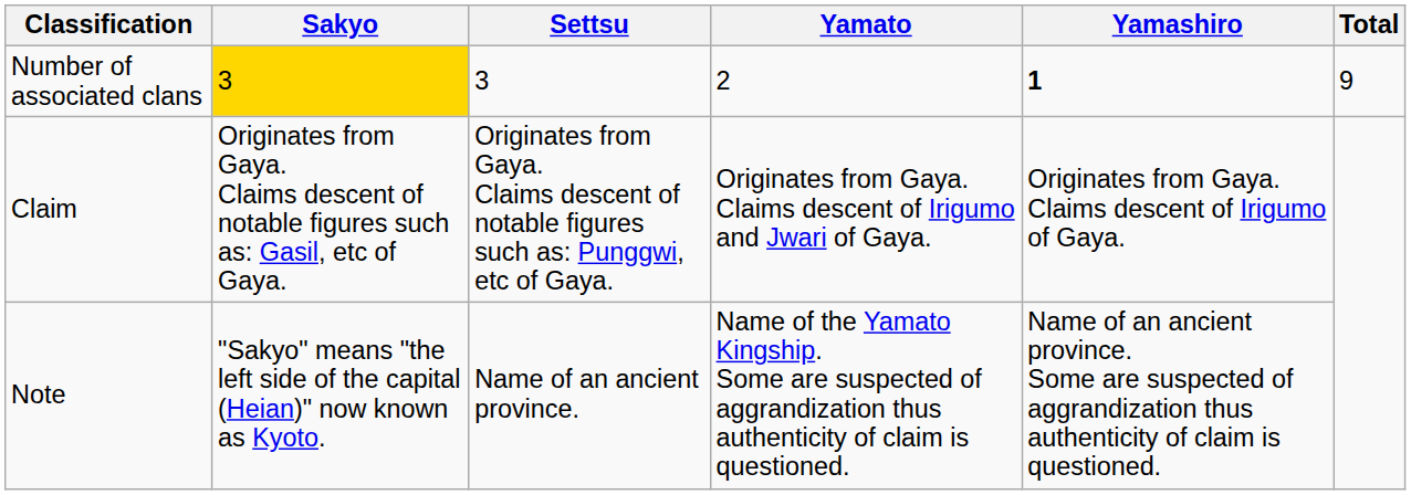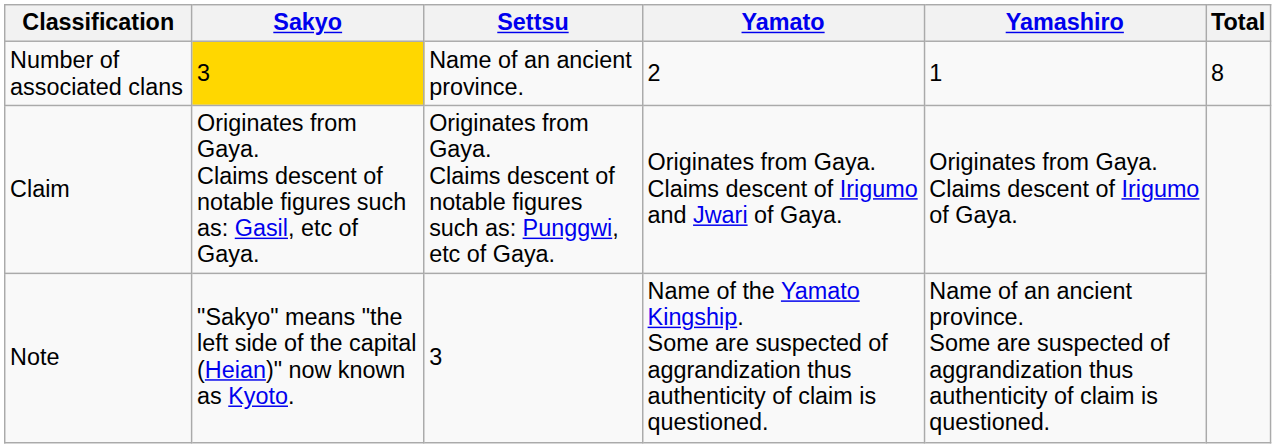 <table class="wikitable">
 <tr>
 <th>Classification</th>
 <th><a href='#'>Sakyo</a></th>
 <th><a href='#'>Settsu</a></th>
 <th><a href='#'>Yamato</a></th>
 <th><a href='#'>Yamashiro</a></th>
 <th>Total</th>
 </tr>
 <tr>
 <td>Number of associated clans</td>
 <td style="background: gold;">3</td>
-<td>3</td>
+<td>Name of an ancient province.</td>
 <td>2</td>
-<td><strong>1</strong></td>
-<td>9</td>
+<td>1</td>
+<td>8</td>
 </tr>
 <tr>
 <td>Claim</td>
 <td>Originates from Gaya.<br>Claims descent of notable figures such as: <a href='#'>Gasil</a>, etc of Gaya.</td>
 <td>Originates from Gaya.<br>Claims descent of notable figures such as: <a href='#'>Punggwi</a>, etc of Gaya.</td>
 <td>Originates from Gaya.<br>Claims descent of <a href='#'>Irigumo</a> and <a href='#'>Jwari</a> of Gaya.</td>
 <td>Originates from Gaya.<br>Claims descent of <a href='#'>Irigumo</a> of Gaya.</td>
 <td rowspan="2"></td>
 </tr>
 <tr>
 <td>Note</td>
 <td>"Sakyo" means "the left side of the capital (<a href='#'>Heian</a>)" now known as <a href='#'>Kyoto</a>.</td>
-<td>Name of an ancient province.</td>
+<td>3</td>
 <td>Name of the <a href='#'>Yamato Kingship</a>.<br>Some are suspected of aggrandization thus authenticity of claim is questioned.</td>
 <td>Name of an ancient province.<br>Some are suspected of aggrandization thus authenticity of claim is questioned.</td>
 </tr>
 </table>
